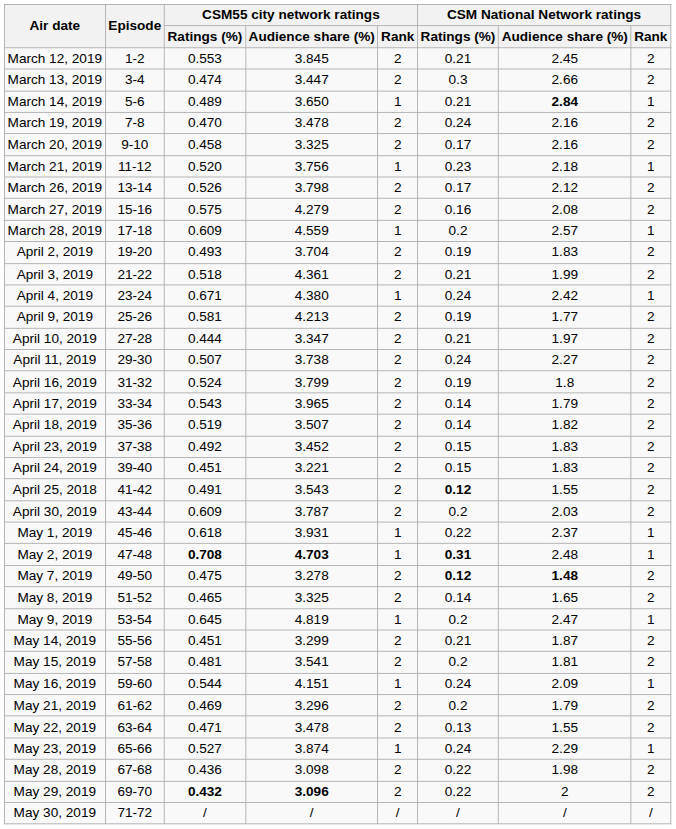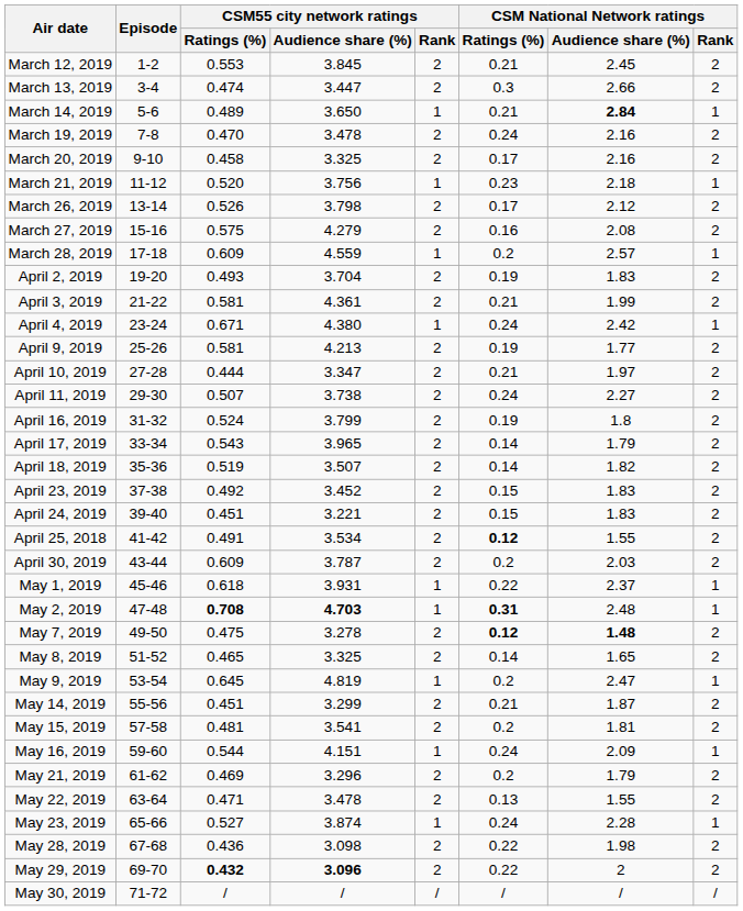 <table class="wikitable sortable mw-collapsible mw-collapsed jquery-tablesorter" style="text-align:center">
 <tr>
 <th rowspan="2">Air date</th>
 <th rowspan="2">Episode</th>
 <th colspan="3">CSM55 city network ratings</th>
 <th colspan="3">CSM National Network ratings</th>
 </tr>
 <tr>
 <th>Ratings (%)</th>
 <th>Audience share (%)</th>
 <th>Rank</th>
 <th>Ratings (%)</th>
 <th>Audience share (%)</th>
 <th>Rank</th>
 </tr>
 <tr>
 <td>March 12, 2019</td>
 <td>1-2</td>
 <td>0.553</td>
 <td>3.845</td>
 <td>2</td>
 <td>0.21</td>
 <td>2.45</td>
 <td>2</td>
 </tr>
 <tr>
 <td>March 13, 2019</td>
 <td>3-4</td>
 <td>0.474</td>
 <td>3.447</td>
 <td>2</td>
 <td>0.3</td>
 <td>2.66</td>
 <td>2</td>
 </tr>
 <tr>
 <td>March 14, 2019</td>
 <td>5-6</td>
 <td>0.489</td>
 <td>3.650</td>
 <td>1</td>
 <td>0.21</td>
 <td><strong><span>2.84</span></strong></td>
 <td>1</td>
 </tr>
 <tr>
 <td>March 19, 2019</td>
 <td>7-8</td>
 <td>0.470</td>
 <td>3.478</td>
 <td>2</td>
 <td>0.24</td>
 <td>2.16</td>
 <td>2</td>
 </tr>
 <tr>
 <td>March 20, 2019</td>
 <td>9-10</td>
 <td>0.458</td>
 <td>3.325</td>
 <td>2</td>
 <td>0.17</td>
 <td>2.16</td>
 <td>2</td>
 </tr>
 <tr>
 <td>March 21, 2019</td>
 <td>11-12</td>
 <td>0.520</td>
 <td>3.756</td>
 <td>1</td>
 <td>0.23</td>
 <td>2.18</td>
 <td>1</td>
 </tr>
 <tr>
 <td>March 26, 2019</td>
 <td>13-14</td>
 <td>0.526</td>
 <td>3.798</td>
 <td>2</td>
 <td>0.17</td>
 <td>2.12</td>
 <td>2</td>
 </tr>
 <tr>
 <td>March 27, 2019</td>
 <td>15-16</td>
 <td>0.575</td>
 <td>4.279</td>
 <td>2</td>
 <td>0.16</td>
 <td>2.08</td>
 <td>2</td>
 </tr>
 <tr>
 <td>March 28, 2019</td>
 <td>17-18</td>
 <td>0.609</td>
 <td>4.559</td>
 <td>1</td>
 <td>0.2</td>
 <td>2.57</td>
 <td>1</td>
 </tr>
 <tr>
 <td>April 2, 2019</td>
 <td>19-20</td>
 <td>0.493</td>
 <td>3.704</td>
 <td>2</td>
 <td>0.19</td>
 <td>1.83</td>
 <td>2</td>
 </tr>
 <tr>
 <td>April 3, 2019</td>
 <td>21-22</td>
-<td>0.518</td>
+<td>0.581</td>
 <td>4.361</td>
 <td>2</td>
 <td>0.21</td>
 <td>1.99</td>
 <td>2</td>
 </tr>
 <tr>
 <td>April 4, 2019</td>
 <td>23-24</td>
 <td>0.671</td>
 <td>4.380</td>
 <td>1</td>
 <td>0.24</td>
 <td>2.42</td>
 <td>1</td>
 </tr>
 <tr>
 <td>April 9, 2019</td>
 <td>25-26</td>
 <td>0.581</td>
 <td>4.213</td>
 <td>2</td>
 <td>0.19</td>
 <td>1.77</td>
 <td>2</td>
 </tr>
 <tr>
 <td>April 10, 2019</td>
 <td>27-28</td>
 <td>0.444</td>
 <td>3.347</td>
 <td>2</td>
 <td>0.21</td>
 <td>1.97</td>
 <td>2</td>
 </tr>
 <tr>
 <td>April 11, 2019</td>
 <td>29-30</td>
 <td>0.507</td>
 <td>3.738</td>
 <td>2</td>
 <td>0.24</td>
 <td>2.27</td>
 <td>2</td>
 </tr>
 <tr>
 <td>April 16, 2019</td>
 <td>31-32</td>
 <td>0.524</td>
 <td>3.799</td>
 <td>2</td>
 <td>0.19</td>
 <td>1.8</td>
 <td>2</td>
 </tr>
 <tr>
 <td>April 17, 2019</td>
 <td>33-34</td>
 <td>0.543</td>
 <td>3.965</td>
 <td>2</td>
 <td>0.14</td>
 <td>1.79</td>
 <td>2</td>
 </tr>
 <tr>
 <td>April 18, 2019</td>
 <td>35-36</td>
 <td>0.519</td>
 <td>3.507</td>
 <td>2</td>
 <td>0.14</td>
 <td>1.82</td>
 <td>2</td>
 </tr>
 <tr>
 <td>April 23, 2019</td>
 <td>37-38</td>
 <td>0.492</td>
 <td>3.452</td>
 <td>2</td>
 <td>0.15</td>
 <td>1.83</td>
 <td>2</td>
 </tr>
 <tr>
 <td>April 24, 2019</td>
 <td>39-40</td>
 <td>0.451</td>
 <td>3.221</td>
 <td>2</td>
 <td>0.15</td>
 <td>1.83</td>
 <td>2</td>
 </tr>
 <tr>
 <td>April 25, 2018</td>
 <td>41-42</td>
 <td>0.491</td>
-<td>3.543</td>
+<td>3.534</td>
 <td>2</td>
 <td><strong><span>0.12</span></strong></td>
 <td>1.55</td>
 <td>2</td>
 </tr>
 <tr>
 <td>April 30, 2019</td>
 <td>43-44</td>
 <td>0.609</td>
 <td>3.787</td>
 <td>2</td>
 <td>0.2</td>
 <td>2.03</td>
 <td>2</td>
 </tr>
 <tr>
 <td>May 1, 2019</td>
 <td>45-46</td>
 <td>0.618</td>
 <td>3.931</td>
 <td>1</td>
 <td>0.22</td>
 <td>2.37</td>
 <td>1</td>
 </tr>
 <tr>
 <td>May 2, 2019</td>
 <td>47-48</td>
 <td><strong><span>0.708</span></strong></td>
 <td><strong><span>4.703</span></strong></td>
 <td>1</td>
 <td><strong><span>0.31</span></strong></td>
 <td>2.48</td>
 <td>1</td>
 </tr>
 <tr>
 <td>May 7, 2019</td>
 <td>49-50</td>
 <td>0.475</td>
 <td>3.278</td>
 <td>2</td>
 <td><strong><span>0.12</span></strong></td>
 <td><strong><span>1.48</span></strong></td>
 <td>2</td>
 </tr>
 <tr>
 <td>May 8, 2019</td>
 <td>51-52</td>
 <td>0.465</td>
 <td>3.325</td>
 <td>2</td>
 <td>0.14</td>
 <td>1.65</td>
 <td>2</td>
 </tr>
 <tr>
 <td>May 9, 2019</td>
 <td>53-54</td>
 <td>0.645</td>
 <td>4.819</td>
 <td>1</td>
 <td>0.2</td>
 <td>2.47</td>
 <td>1</td>
 </tr>
 <tr>
 <td>May 14, 2019</td>
 <td>55-56</td>
 <td>0.451</td>
 <td>3.299</td>
 <td>2</td>
 <td>0.21</td>
 <td>1.87</td>
 <td>2</td>
 </tr>
 <tr>
 <td>May 15, 2019</td>
 <td>57-58</td>
 <td>0.481</td>
 <td>3.541</td>
 <td>2</td>
 <td>0.2</td>
 <td>1.81</td>
 <td>2</td>
 </tr>
 <tr>
 <td>May 16, 2019</td>
 <td>59-60</td>
 <td>0.544</td>
 <td>4.151</td>
 <td>1</td>
 <td>0.24</td>
 <td>2.09</td>
 <td>1</td>
 </tr>
 <tr>
 <td>May 21, 2019</td>
 <td>61-62</td>
 <td>0.469</td>
 <td>3.296</td>
 <td>2</td>
 <td>0.2</td>
 <td>1.79</td>
 <td>2</td>
 </tr>
 <tr>
 <td>May 22, 2019</td>
 <td>63-64</td>
 <td>0.471</td>
 <td>3.478</td>
 <td>2</td>
 <td>0.13</td>
 <td>1.55</td>
 <td>2</td>
 </tr>
 <tr>
 <td>May 23, 2019</td>
 <td>65-66</td>
 <td>0.527</td>
 <td>3.874</td>
 <td>1</td>
 <td>0.24</td>
-<td>2.29</td>
+<td>2.28</td>
 <td>1</td>
 </tr>
 <tr>
 <td>May 28, 2019</td>
 <td>67-68</td>
 <td>0.436</td>
 <td>3.098</td>
 <td>2</td>
 <td>0.22</td>
 <td>1.98</td>
 <td>2</td>
 </tr>
 <tr>
 <td>May 29, 2019</td>
 <td>69-70</td>
 <td><strong><span>0.432</span></strong></td>
 <td><strong><span>3.096</span></strong></td>
 <td>2</td>
 <td>0.22</td>
 <td>2</td>
 <td>2</td>
 </tr>
 <tr>
 <td>May 30, 2019</td>
 <td>71-72</td>
 <td>/</td>
 <td>/</td>
 <td>/</td>
 <td>/</td>
 <td>/</td>
 <td>/</td>
 </tr>
 </table>
